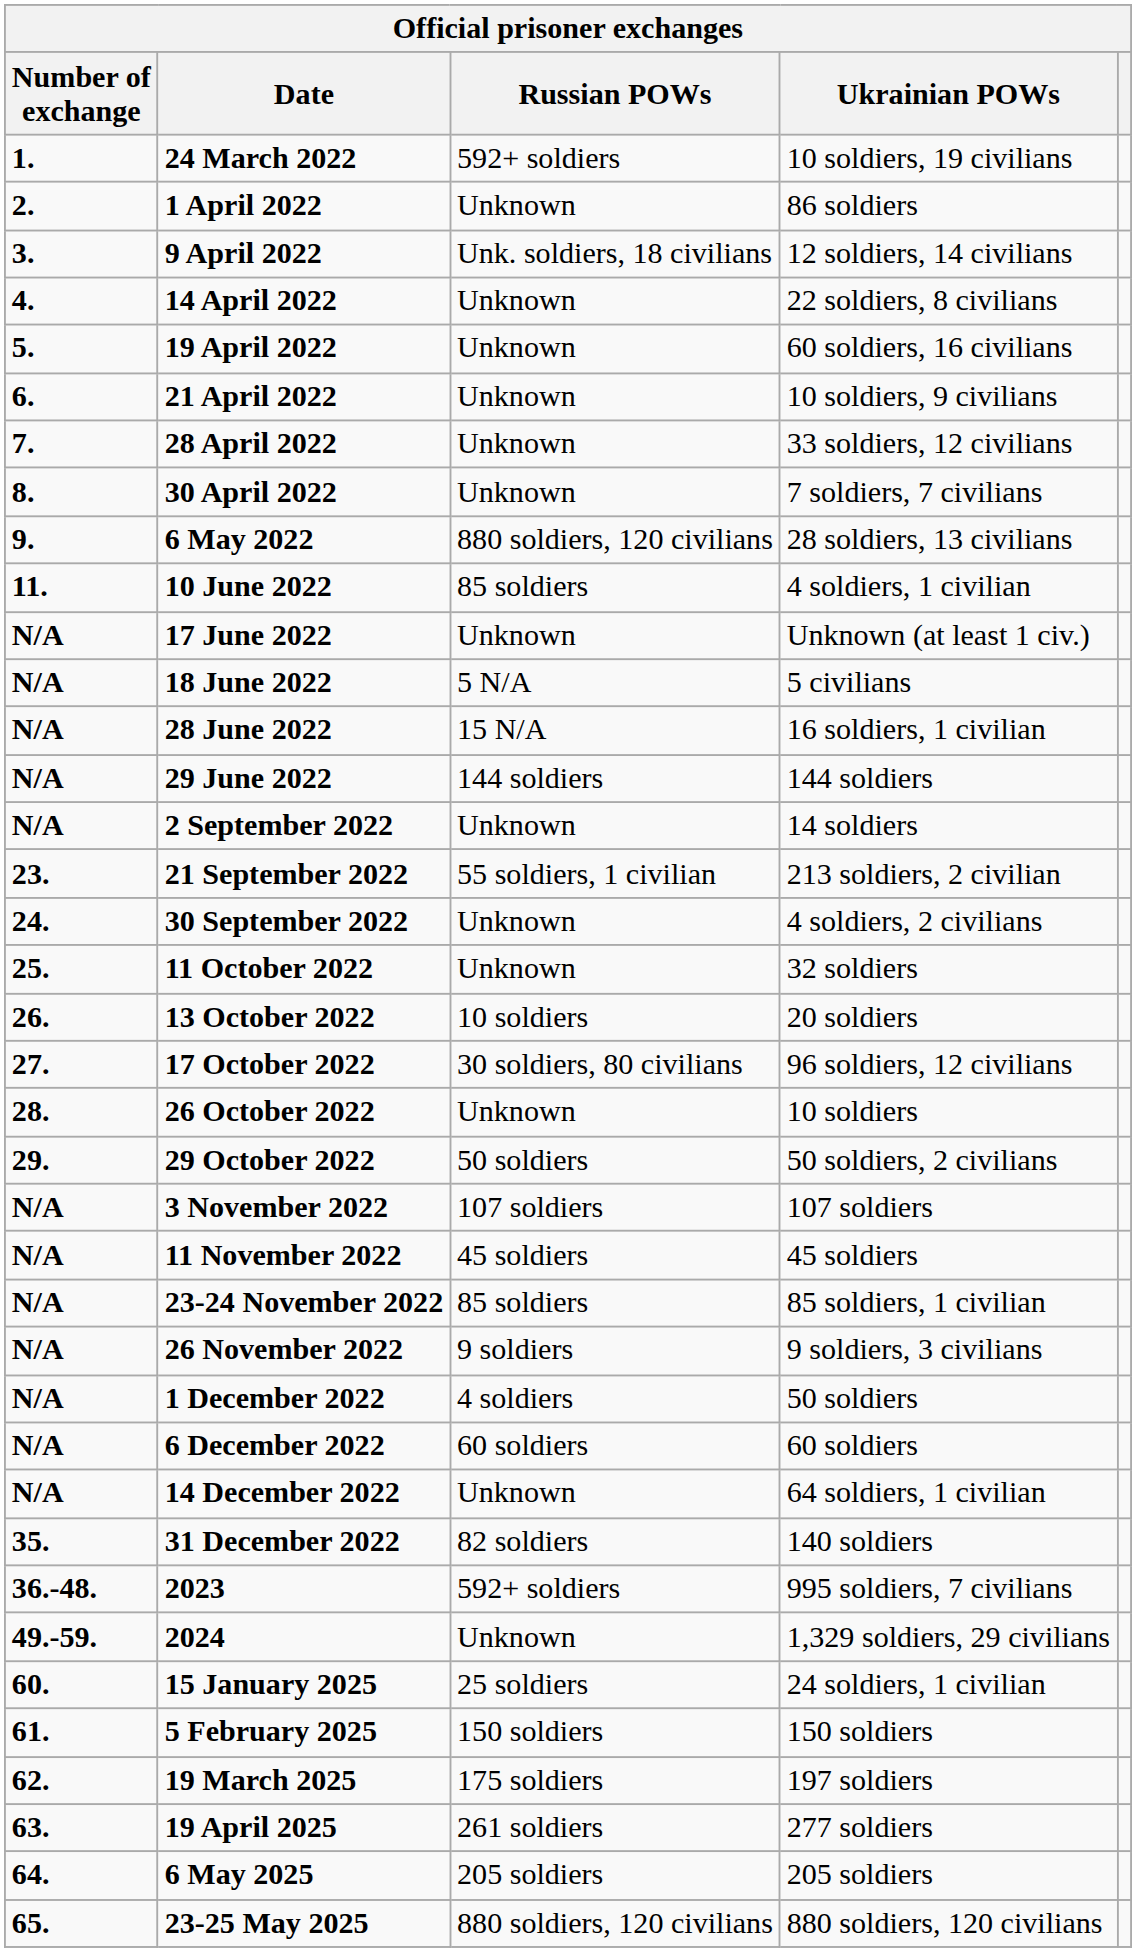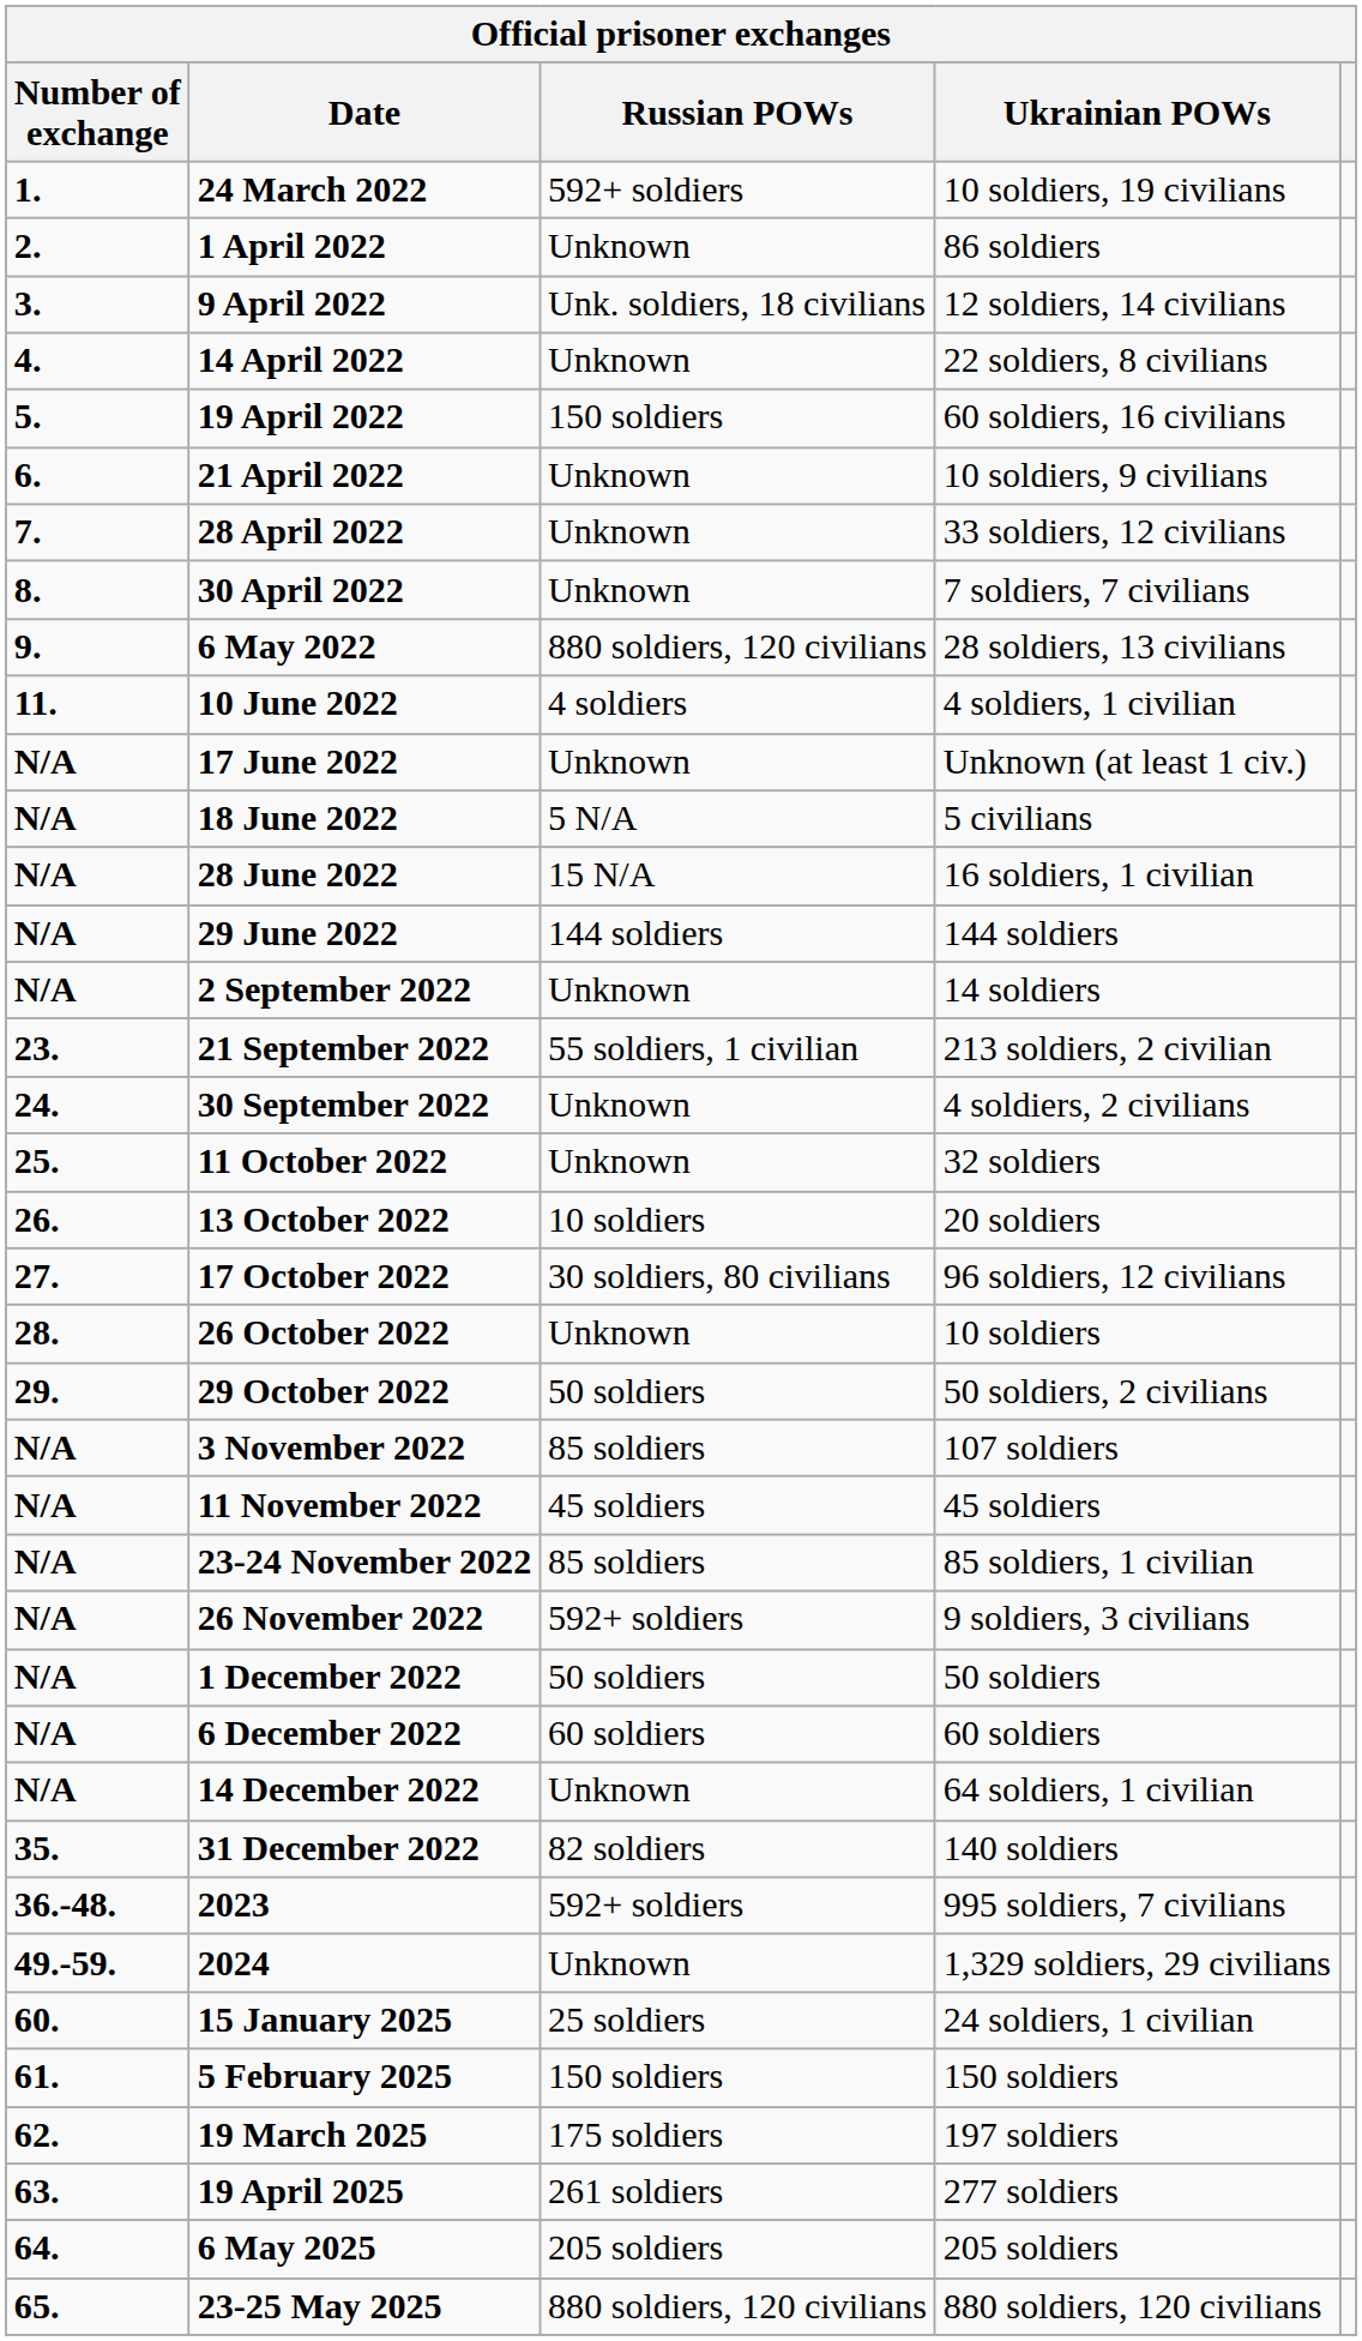 <table class="wikitable plainrowheaders">
 <tr>
 <th colspan="5">Official prisoner exchanges</th>
 </tr>
 <tr>
 <th scope="col">Number of<br>exchange</th>
 <th scope="col">Date</th>
 <th scope="col">Russian POWs</th>
 <th scope="col">Ukrainian POWs</th>
 <th scope="col" ! class="unsortable"></th>
 </tr>
 <tr>
 <td><strong>1.</strong></td>
 <td><strong>24 March 2022</strong></td>
 <td>592+ soldiers</td>
 <td>10 soldiers, 19 civilians</td>
 <td></td>
 </tr>
 <tr>
 <td><strong>2.</strong></td>
 <td><strong>1 April 2022</strong></td>
 <td>Unknown</td>
 <td>86 soldiers</td>
 <td></td>
 </tr>
 <tr>
 <td><strong>3.</strong></td>
 <td><strong>9 April 2022</strong></td>
 <td>Unk. soldiers, 18 civilians</td>
 <td>12 soldiers, 14 civilians</td>
 <td></td>
 </tr>
 <tr>
 <td><strong>4.</strong></td>
 <td><strong>14 April 2022</strong></td>
 <td>Unknown</td>
 <td>22 soldiers, 8 civilians</td>
 <td></td>
 </tr>
 <tr>
 <td><strong>5.</strong></td>
 <td><strong>19 April 2022</strong></td>
-<td>Unknown</td>
+<td>150 soldiers</td>
 <td>60 soldiers, 16 civilians</td>
 <td></td>
 </tr>
 <tr>
 <td><strong>6.</strong></td>
 <td><strong>21 April 2022</strong></td>
 <td>Unknown</td>
 <td>10 soldiers, 9 civilians</td>
 <td></td>
 </tr>
 <tr>
 <td><strong>7.</strong></td>
 <td><strong>28 April 2022</strong></td>
 <td>Unknown</td>
 <td>33 soldiers, 12 civilians</td>
 <td></td>
 </tr>
 <tr>
 <td><strong>8.</strong></td>
 <td><strong>30 April 2022</strong></td>
 <td>Unknown</td>
 <td>7 soldiers, 7 civilians</td>
 <td></td>
 </tr>
 <tr>
 <td><strong>9.</strong></td>
 <td><strong>6 May 2022</strong></td>
 <td>880 soldiers, 120 civilians</td>
 <td>28 soldiers, 13 civilians</td>
 <td></td>
 </tr>
 <tr>
 <td><strong>11.</strong></td>
 <td><strong>10 June 2022</strong></td>
-<td>85 soldiers</td>
+<td>4 soldiers</td>
 <td>4 soldiers, 1 civilian</td>
 <td></td>
 </tr>
 <tr>
 <td><strong>N/A</strong></td>
 <td><strong>17 June 2022</strong></td>
 <td>Unknown</td>
 <td>Unknown (at least 1 civ.)</td>
 <td></td>
 </tr>
 <tr>
 <td><strong>N/A</strong></td>
 <td><strong>18 June 2022</strong></td>
 <td>5 N/A</td>
 <td>5 civilians</td>
 <td></td>
 </tr>
 <tr>
 <td><strong>N/A</strong></td>
 <td><strong>28 June 2022</strong></td>
 <td>15 N/A</td>
 <td>16 soldiers, 1 civilian</td>
 <td></td>
 </tr>
 <tr>
 <td><strong>N/A</strong></td>
 <td><strong>29 June 2022</strong></td>
 <td>144 soldiers</td>
 <td>144 soldiers</td>
 <td></td>
 </tr>
 <tr>
 <td><strong>N/A</strong></td>
 <td><strong>2 September 2022</strong></td>
 <td>Unknown</td>
 <td>14 soldiers</td>
 <td></td>
 </tr>
 <tr>
 <td><strong>23.</strong></td>
 <td><strong>21 September 2022</strong></td>
 <td>55 soldiers, 1 civilian</td>
 <td>213 soldiers, 2 civilian</td>
 <td></td>
 </tr>
 <tr>
 <td><strong>24.</strong></td>
 <td><strong>30 September 2022</strong></td>
 <td>Unknown</td>
 <td>4 soldiers, 2 civilians</td>
 <td></td>
 </tr>
 <tr>
 <td><strong>25.</strong></td>
 <td><strong>11 October 2022</strong></td>
 <td>Unknown</td>
 <td>32 soldiers</td>
 <td></td>
 </tr>
 <tr>
 <td><strong>26.</strong></td>
 <td><strong>13 October 2022</strong></td>
 <td>10 soldiers</td>
 <td>20 soldiers</td>
 <td></td>
 </tr>
 <tr>
 <td><strong>27.</strong></td>
 <td><strong>17 October 2022</strong></td>
 <td>30 soldiers, 80 civilians</td>
 <td>96 soldiers, 12 civilians</td>
 <td></td>
 </tr>
 <tr>
 <td><strong>28.</strong></td>
 <td><strong>26 October 2022</strong></td>
 <td>Unknown</td>
 <td>10 soldiers</td>
 <td></td>
 </tr>
 <tr>
 <td><strong>29.</strong></td>
 <td><strong>29 October 2022</strong></td>
 <td>50 soldiers</td>
 <td>50 soldiers, 2 civilians</td>
 <td></td>
 </tr>
 <tr>
 <td><strong>N/A</strong></td>
 <td><strong>3 November 2022</strong></td>
-<td>107 soldiers</td>
+<td>85 soldiers</td>
 <td>107 soldiers</td>
 <td></td>
 </tr>
 <tr>
 <td><strong>N/A</strong></td>
 <td><strong>11 November 2022</strong></td>
 <td>45 soldiers</td>
 <td>45 soldiers</td>
 <td></td>
 </tr>
 <tr>
 <td><strong>N/A</strong></td>
 <td><strong>23-24 November 2022</strong></td>
 <td>85 soldiers</td>
 <td>85 soldiers, 1 civilian</td>
 <td></td>
 </tr>
 <tr>
 <td><strong>N/A</strong></td>
 <td><strong>26 November 2022</strong></td>
-<td>9 soldiers</td>
+<td>592+ soldiers</td>
 <td>9 soldiers, 3 civilians</td>
 <td></td>
 </tr>
 <tr>
 <td><strong>N/A</strong></td>
 <td><strong>1 December 2022</strong></td>
-<td>4 soldiers</td>
+<td>50 soldiers</td>
 <td>50 soldiers</td>
 <td></td>
 </tr>
 <tr>
 <td><strong>N/A</strong></td>
 <td><strong>6 December 2022</strong></td>
 <td>60 soldiers</td>
 <td>60 soldiers</td>
 <td></td>
 </tr>
 <tr>
 <td><strong>N/A</strong></td>
 <td><strong>14 December 2022</strong></td>
 <td>Unknown</td>
 <td>64 soldiers, 1 civilian</td>
 <td></td>
 </tr>
 <tr>
 <td><strong>35.</strong></td>
 <td><strong>31 December 2022</strong></td>
 <td>82 soldiers</td>
 <td>140 soldiers</td>
 <td></td>
 </tr>
 <tr>
 <td><strong>36.-48.</strong></td>
 <td><strong>2023</strong></td>
 <td>592+ soldiers</td>
 <td>995 soldiers, 7 civilians</td>
 <td></td>
 </tr>
 <tr>
 <td><strong>49.-59.</strong></td>
 <td><strong>2024</strong></td>
 <td>Unknown</td>
 <td>1,329 soldiers, 29 civilians</td>
 <td></td>
 </tr>
 <tr>
 <td><strong>60.</strong></td>
 <td><strong>15 January 2025</strong></td>
 <td>25 soldiers</td>
 <td>24 soldiers, 1 civilian</td>
 <td></td>
 </tr>
 <tr>
 <td><strong>61.</strong></td>
 <td><strong>5 February 2025</strong></td>
 <td>150 soldiers</td>
 <td>150 soldiers</td>
 <td></td>
 </tr>
 <tr>
 <td><strong>62.</strong></td>
 <td><strong>19 March 2025</strong></td>
 <td>175 soldiers</td>
 <td>197 soldiers</td>
 <td></td>
 </tr>
 <tr>
 <td><strong>63.</strong></td>
 <td><strong>19 April 2025</strong></td>
 <td>261 soldiers</td>
 <td>277 soldiers</td>
 <td></td>
 </tr>
 <tr>
 <td><strong>64.</strong></td>
 <td><strong>6 May 2025</strong></td>
 <td>205 soldiers</td>
 <td>205 soldiers</td>
 <td></td>
 </tr>
 <tr>
 <td><strong>65.</strong></td>
 <td><strong>23-25 May 2025</strong></td>
 <td>880 soldiers, 120 civilians</td>
 <td>880 soldiers, 120 civilians</td>
 <td></td>
 </tr>
 </table>
